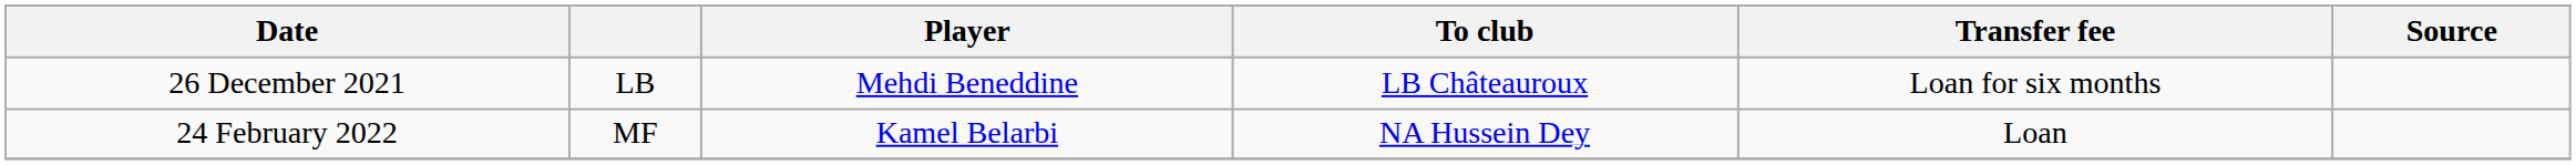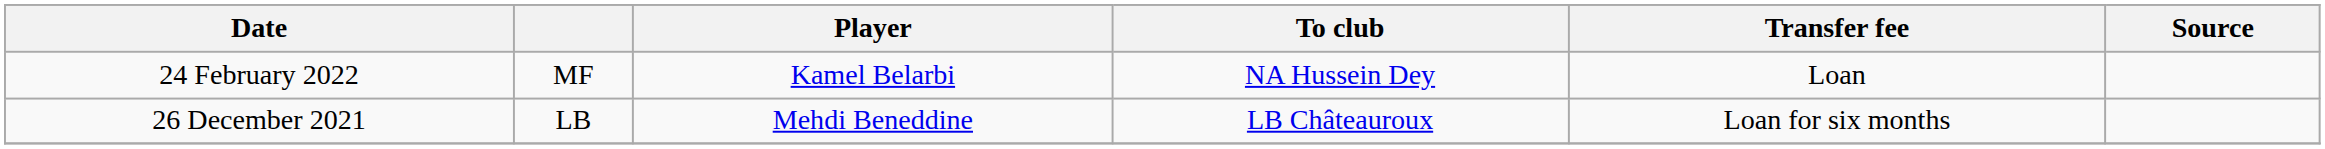 <table class="wikitable sortable" style="width:75%; text-align:center; font-size:90%; text-align:centre;">
 <tr>
 <th>Date</th>
 <th></th>
 <th>Player</th>
 <th>To club</th>
 <th>Transfer fee</th>
 <th>Source</th>
 </tr>
 <tr>
+<td>24 February 2022</td>
+<td>MF</td>
+<td> <a href='#'>Kamel Belarbi</a></td>
+<td><a href='#'>NA Hussein Dey</a></td>
+<td>Loan</td>
+<td></td>
+</tr>
+<tr>
 <td>26 December 2021</td>
 <td>LB</td>
 <td> <a href='#'>Mehdi Beneddine</a></td>
 <td> <a href='#'>LB Châteauroux</a></td>
 <td>Loan for six months</td>
 <td></td>
 </tr>
 <tr>
-<td>24 February 2022</td>
-<td>MF</td>
-<td> <a href='#'>Kamel Belarbi</a></td>
-<td><a href='#'>NA Hussein Dey</a></td>
-<td>Loan</td>
-<td></td>
-</tr>
-<tr>
 </tr>
 </table>
